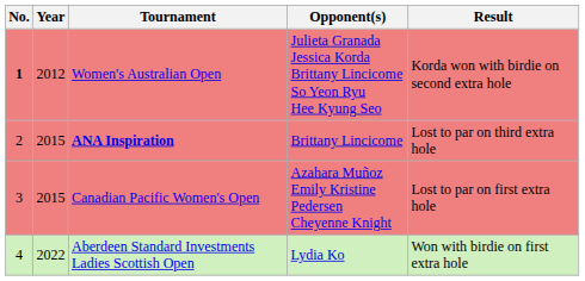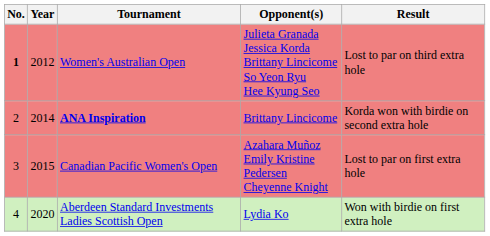 <table class="wikitable" style="font-size:95%;">
 <tr>
 <th>No.</th>
 <th>Year</th>
 <th>Tournament</th>
 <th>Opponent(s)</th>
 <th>Result</th>
 </tr>
 <tr style="background:#F08080;">
 <td align=center><strong>1</strong></td>
 <td>2012</td>
 <td><a href='#'>Women's Australian Open</a></td>
 <td> <a href='#'>Julieta Granada</a><br> <a href='#'>Jessica Korda</a><br> <a href='#'>Brittany Lincicome</a><br> <a href='#'>So Yeon Ryu</a><br> <a href='#'>Hee Kyung Seo</a></td>
-<td>Korda won with birdie on second extra hole</td>
+<td>Lost to par on third extra hole</td>
 </tr>
 <tr style="background:#F08080;">
 <td align=center>2</td>
-<td>2015</td>
+<td>2014</td>
 <td><strong><a href='#'>ANA Inspiration</a></strong></td>
 <td> <a href='#'>Brittany Lincicome</a></td>
-<td>Lost to par on third extra hole</td>
+<td>Korda won with birdie on second extra hole</td>
 </tr>
 <tr style="background:#F08080;">
 <td align=center>3</td>
 <td>2015</td>
 <td><a href='#'>Canadian Pacific Women's Open</a></td>
 <td> <a href='#'>Azahara Muñoz</a><br> <a href='#'>Emily Kristine Pedersen</a><br> <a href='#'>Cheyenne Knight</a></td>
 <td>Lost to par on first extra hole</td>
 </tr>
 <tr style="background:#D0F0C0;">
 <td align=center>4</td>
-<td align=center>2022</td>
+<td align=center>2020</td>
 <td><a href='#'>Aberdeen Standard Investments Ladies Scottish Open</a></td>
 <td> <a href='#'>Lydia Ko</a></td>
 <td>Won with birdie on first extra hole</td>
 </tr>
 </table>
